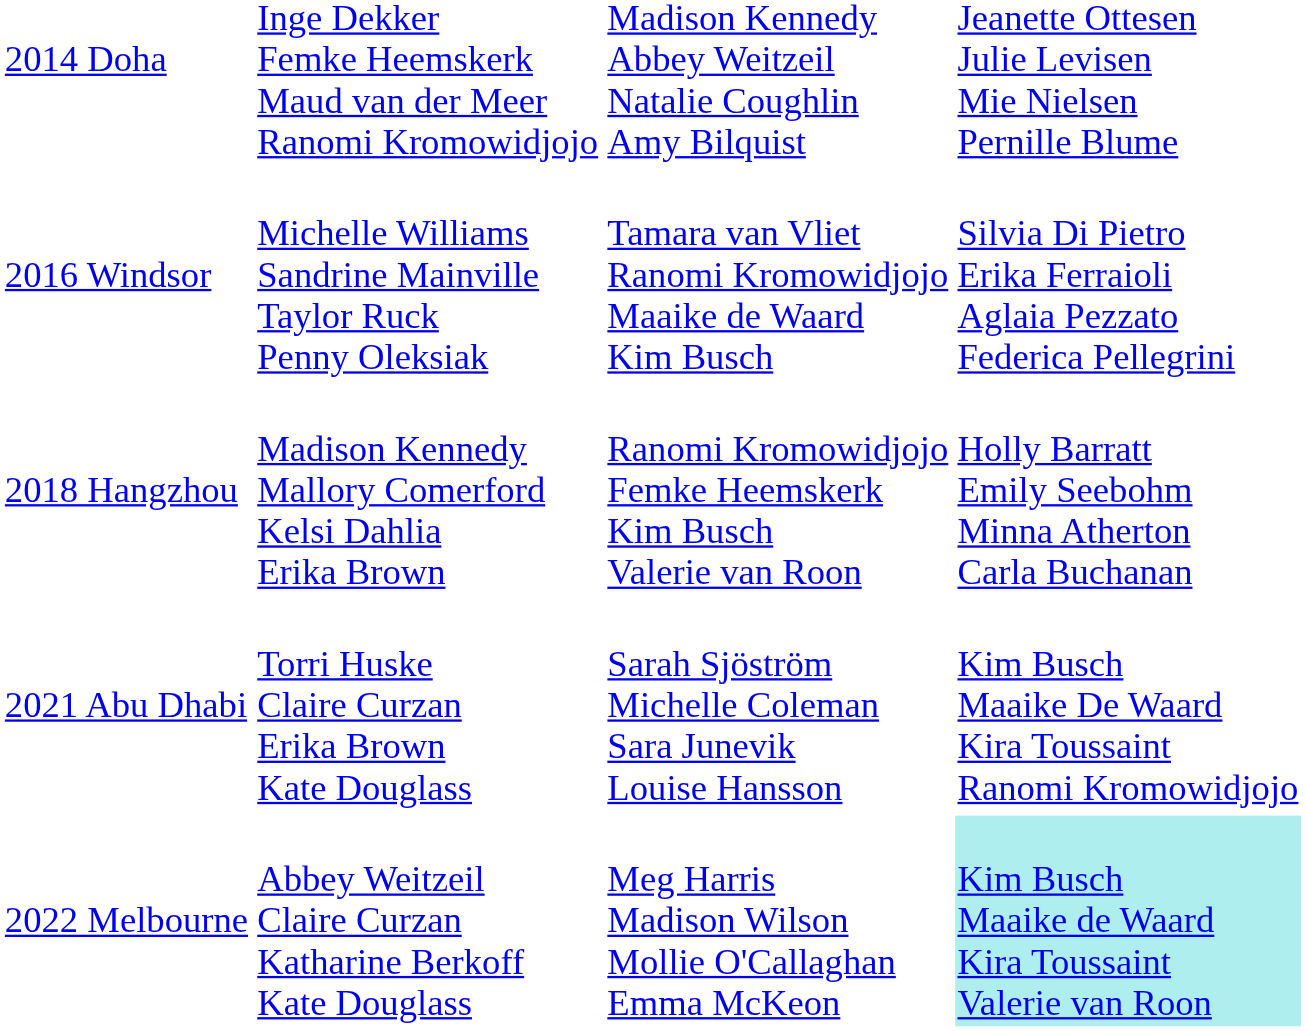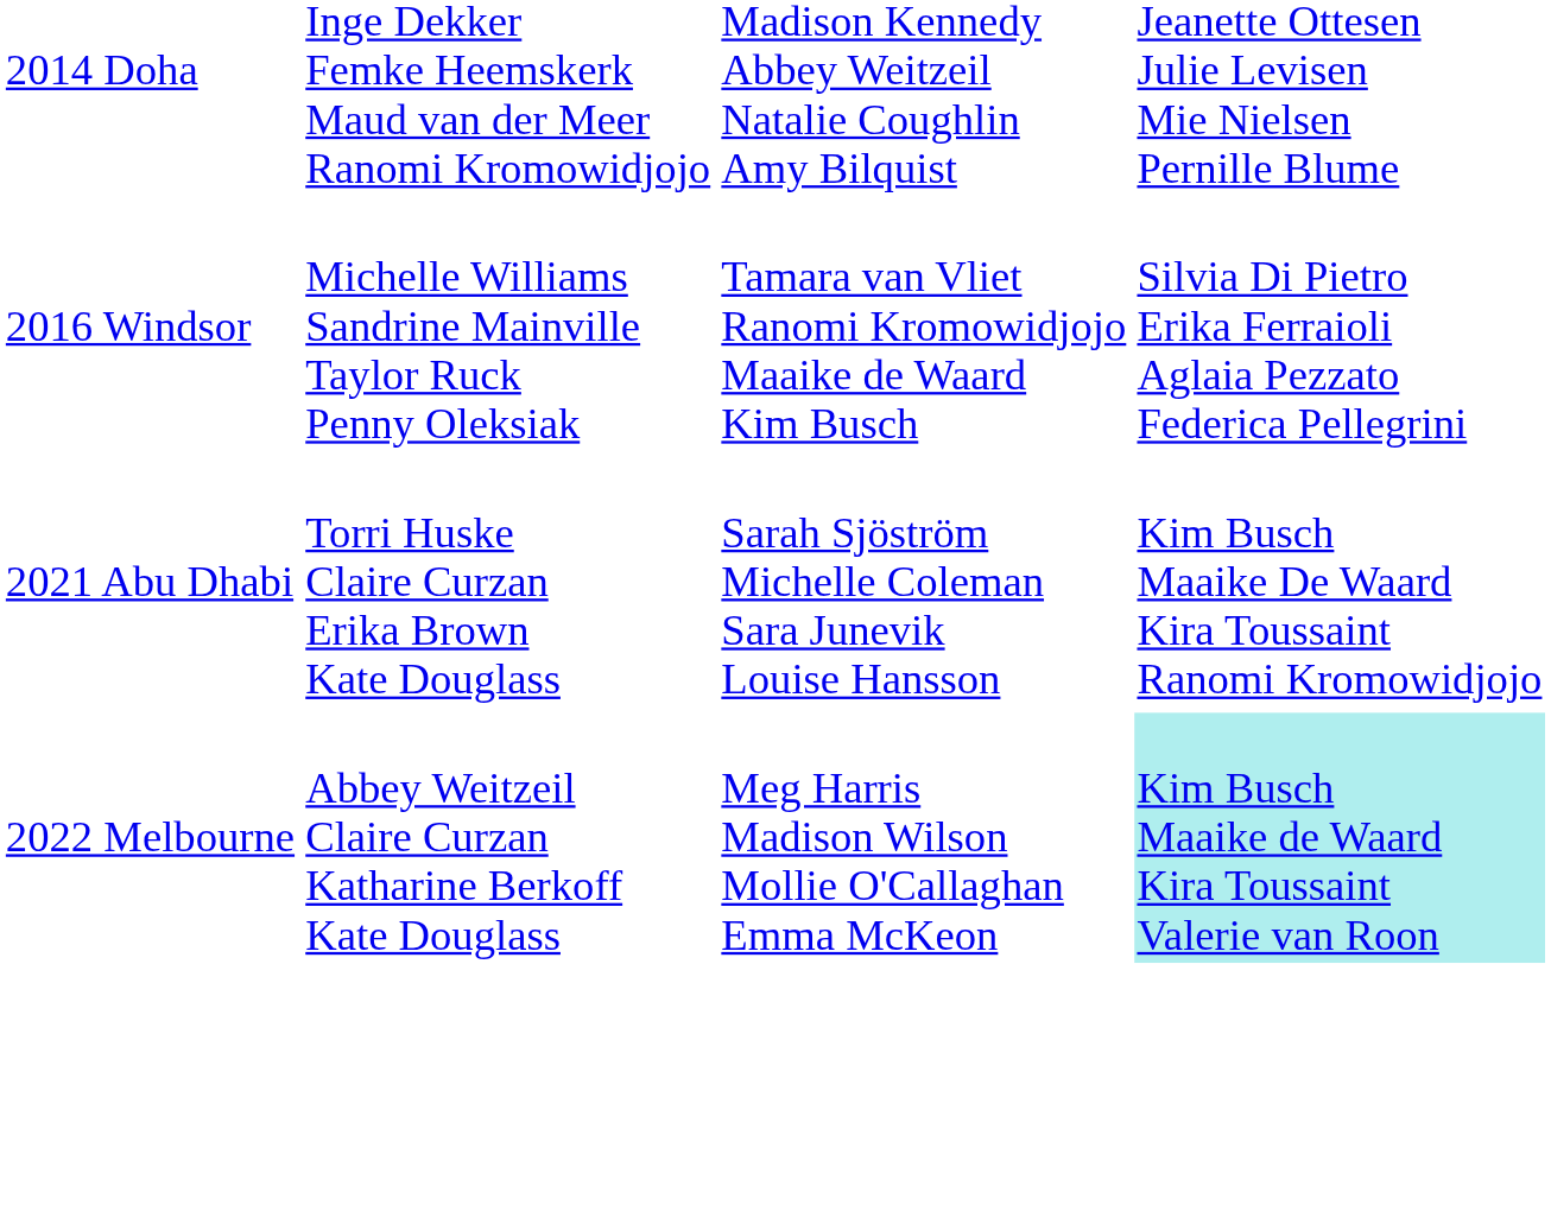 <table>
 <tr>
 <td><a href='#'>2014 Doha</a></td>
 <td><br><a href='#'>Inge Dekker</a><br><a href='#'>Femke Heemskerk</a><br><a href='#'>Maud van der Meer</a><br><a href='#'>Ranomi Kromowidjojo</a></td>
 <td><br><a href='#'>Madison Kennedy</a><br><a href='#'>Abbey Weitzeil</a><br><a href='#'>Natalie Coughlin</a><br><a href='#'>Amy Bilquist</a></td>
 <td><br><a href='#'>Jeanette Ottesen</a><br><a href='#'>Julie Levisen</a><br><a href='#'>Mie Nielsen</a><br><a href='#'>Pernille Blume</a></td>
 </tr>
 <tr>
 <td><a href='#'>2016 Windsor</a></td>
 <td><br><a href='#'>Michelle Williams</a><br><a href='#'>Sandrine Mainville</a><br><a href='#'>Taylor Ruck</a><br><a href='#'>Penny Oleksiak</a></td>
 <td><br><a href='#'>Tamara van Vliet</a><br><a href='#'>Ranomi Kromowidjojo</a><br><a href='#'>Maaike de Waard</a><br><a href='#'>Kim Busch</a></td>
 <td><br><a href='#'>Silvia Di Pietro</a><br><a href='#'>Erika Ferraioli</a><br><a href='#'>Aglaia Pezzato</a><br><a href='#'>Federica Pellegrini</a></td>
 </tr>
 <tr>
-<td><a href='#'>2018 Hangzhou</a></td>
-<td><br><a href='#'>Madison Kennedy</a><br><a href='#'>Mallory Comerford</a><br><a href='#'>Kelsi Dahlia</a><br><a href='#'>Erika Brown</a></td>
-<td><br><a href='#'>Ranomi Kromowidjojo</a><br><a href='#'>Femke Heemskerk</a><br><a href='#'>Kim Busch</a><br><a href='#'>Valerie van Roon</a></td>
-<td><br><a href='#'>Holly Barratt</a><br><a href='#'>Emily Seebohm</a><br><a href='#'>Minna Atherton</a><br><a href='#'>Carla Buchanan</a></td>
-</tr>
-<tr>
 <td><a href='#'>2021 Abu Dhabi</a></td>
 <td><br><a href='#'>Torri Huske</a><br><a href='#'>Claire Curzan</a><br><a href='#'>Erika Brown</a><br><a href='#'>Kate Douglass</a></td>
 <td><br><a href='#'>Sarah Sjöström</a><br><a href='#'>Michelle Coleman</a><br><a href='#'>Sara Junevik</a><br><a href='#'>Louise Hansson</a></td>
 <td><br><a href='#'>Kim Busch</a><br><a href='#'>Maaike De Waard</a><br><a href='#'>Kira Toussaint</a><br><a href='#'>Ranomi Kromowidjojo</a></td>
 </tr>
 <tr>
 <td><a href='#'>2022 Melbourne</a></td>
 <td><br><a href='#'>Abbey Weitzeil</a><br><a href='#'>Claire Curzan</a><br><a href='#'>Katharine Berkoff</a><br><a href='#'>Kate Douglass</a></td>
 <td><br><a href='#'>Meg Harris</a><br><a href='#'>Madison Wilson</a><br><a href='#'>Mollie O'Callaghan</a><br><a href='#'>Emma McKeon</a></td>
 <td style="background: paleturquoise;"><br><a href='#'>Kim Busch</a><br><a href='#'>Maaike de Waard</a><br><a href='#'>Kira Toussaint</a><br><a href='#'>Valerie van Roon</a></td>
 </tr>
 </table>
